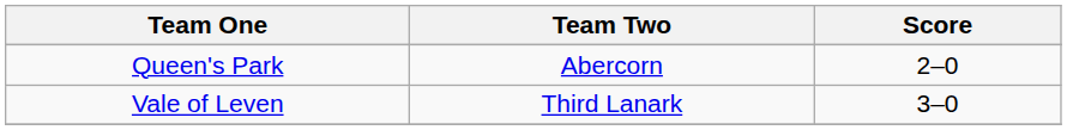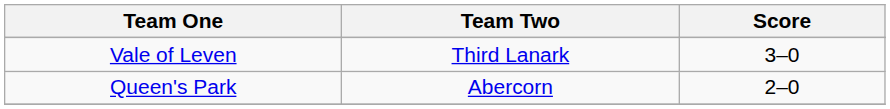 <table class="wikitable" style="text-align: center">
 <tr>
 <th width=250>Team One</th>
 <th width=250>Team Two</th>
 <th width=150>Score</th>
 </tr>
 <tr>
 </tr>
 <tr>
+<td><a href='#'>Vale of Leven</a></td>
+<td><a href='#'>Third Lanark</a></td>
+<td>3–0</td>
+</tr>
+<tr>
 <td><a href='#'>Queen's Park</a></td>
 <td><a href='#'>Abercorn</a></td>
 <td>2–0</td>
 </tr>
 <tr>
-<td><a href='#'>Vale of Leven</a></td>
-<td><a href='#'>Third Lanark</a></td>
-<td>3–0</td>
-</tr>
-<tr>
 </tr>
 </table>
